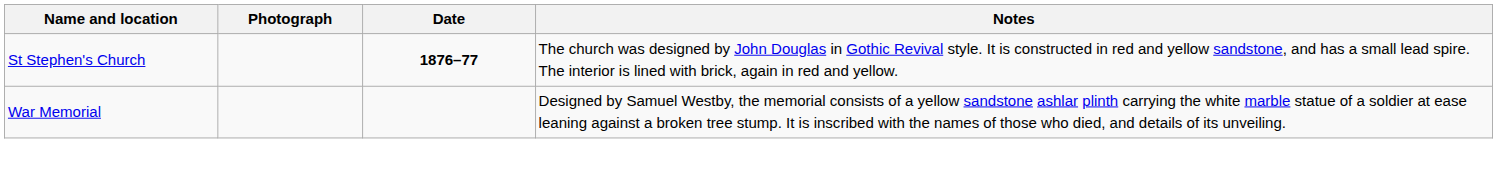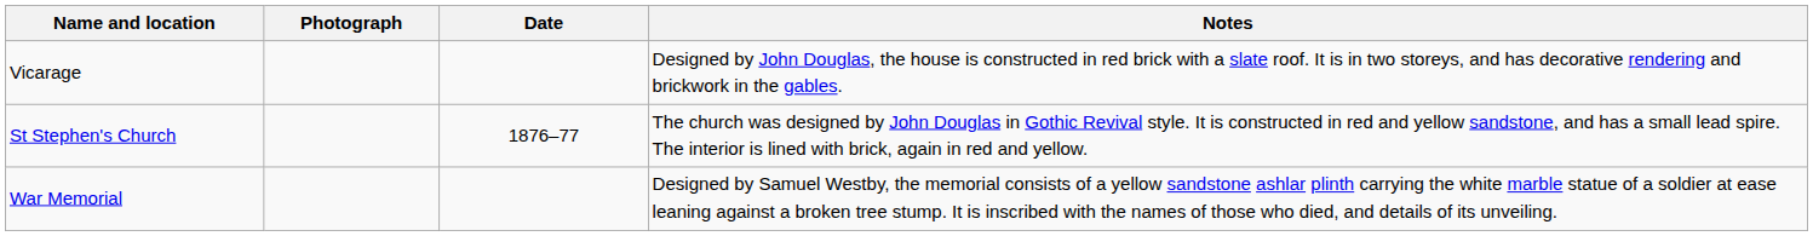 <table class="wikitable sortable plainrowheaders" style="width:100%;border:0px;text-align:left;line-height:150%;">
 <tr>
 <th scope="col" style="width:150px">Name and location</th>
 <th scope="col" style="width:100px" class="unsortable">Photograph</th>
 <th scope="col" style="width:120px">Date</th>
 <th scope="col" style="width:700px" class="unsortable">Notes</th>
 </tr>
 <tr>
+<td>Vicarage<br><small></small></td>
+<td></td>
+<td align="center"></td>
+<td>Designed by <a href='#'>John Douglas</a>, the house is constructed in red brick with a <a href='#'>slate</a> roof. It is in two storeys, and has decorative <a href='#'>rendering</a> and brickwork in the <a href='#'>gables</a>.</td>
+</tr>
+<tr>
 <td><a href='#'>St Stephen's Church</a><br><small></small></td>
 <td></td>
-<td align="center"><strong>1876–77</strong></td>
+<td align="center">1876–77</td>
 <td>The church was designed by <a href='#'>John Douglas</a> in <a href='#'>Gothic Revival</a> style. It is constructed in red and yellow <a href='#'>sandstone</a>, and has a small lead spire. The interior is lined with brick, again in red and yellow.</td>
 </tr>
 <tr>
 <td><a href='#'>War Memorial</a><br><small></small></td>
 <td></td>
 <td align="center"></td>
 <td>Designed by Samuel Westby, the memorial consists of a yellow <a href='#'>sandstone</a> <a href='#'>ashlar</a> <a href='#'>plinth</a> carrying the white <a href='#'>marble</a> statue of a soldier at ease leaning against a broken tree stump. It is inscribed with the names of those who died, and details of its unveiling.</td>
 </tr>
 <tr>
 </tr>
 </table>
